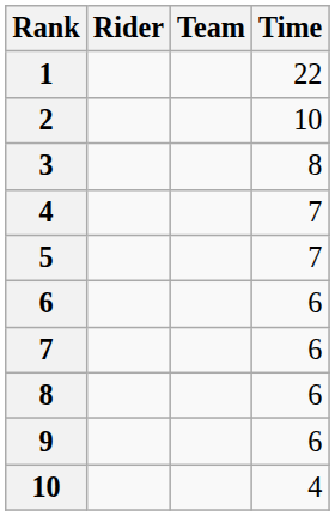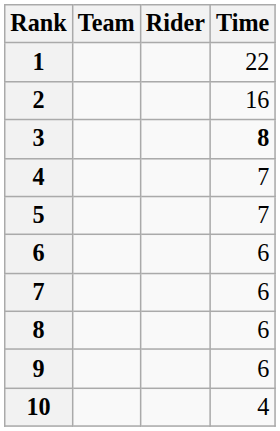 <table class="wikitable" margin-bottom:0;">
 <tr>
 <th scope="col">Rank</th>
+<th scope="col">Team</th>
 <th scope="col">Rider</th>
-<th scope="col">Team</th>
 <th scope="col">Time</th>
 </tr>
 <tr>
 <th scope="row">1</th>
+<td></td>
 <td> </td>
-<td></td>
 <td align="right">22</td>
 </tr>
 <tr>
 <th scope="row">2</th>
 <td></td>
 <td></td>
-<td align="right">10</td>
+<td align="right">16</td>
 </tr>
 <tr>
 <th scope="row">3</th>
 <td></td>
 <td></td>
-<td align="right">8</td>
+<td align="right"><strong>8</strong></td>
 </tr>
 <tr>
 <th scope="row">4</th>
+<td></td>
 <td> </td>
-<td></td>
 <td align="right">7</td>
 </tr>
 <tr>
 <th scope="row">5</th>
+<td></td>
 <td> </td>
-<td></td>
 <td align="right">7</td>
 </tr>
 <tr>
 <th scope="row">6</th>
+<td></td>
 <td> </td>
-<td></td>
 <td align="right">6</td>
 </tr>
 <tr>
 <th scope="row">7</th>
 <td></td>
 <td></td>
 <td align="right">6</td>
 </tr>
 <tr>
 <th scope="row">8</th>
 <td></td>
 <td></td>
 <td align="right">6</td>
 </tr>
 <tr>
 <th scope="row">9</th>
 <td></td>
 <td></td>
 <td align="right">6</td>
 </tr>
 <tr>
 <th scope="row">10</th>
 <td></td>
 <td></td>
 <td align="right">4</td>
 </tr>
 </table>
